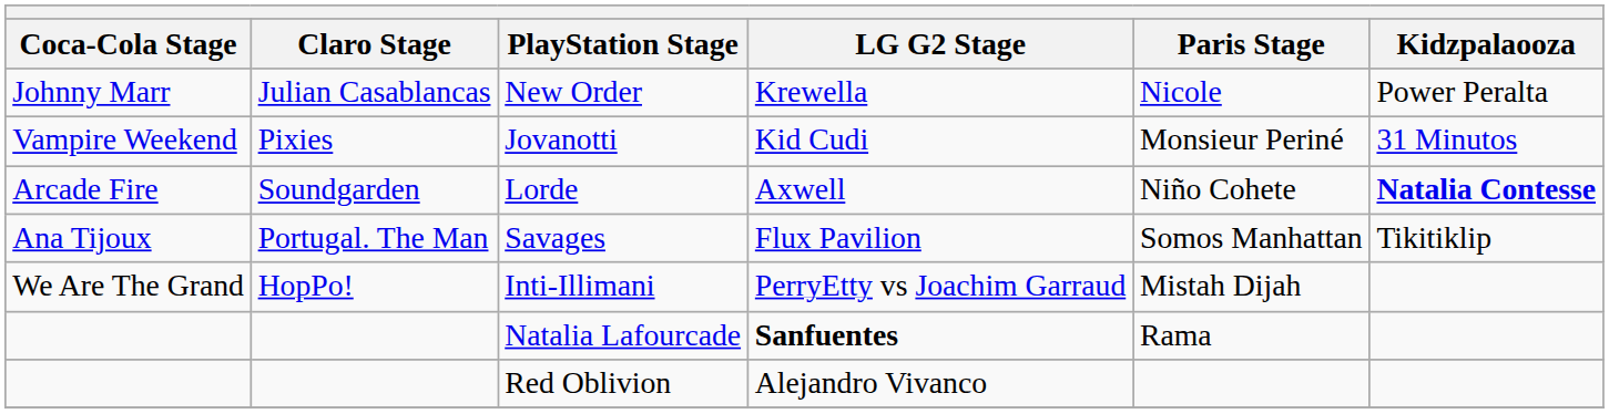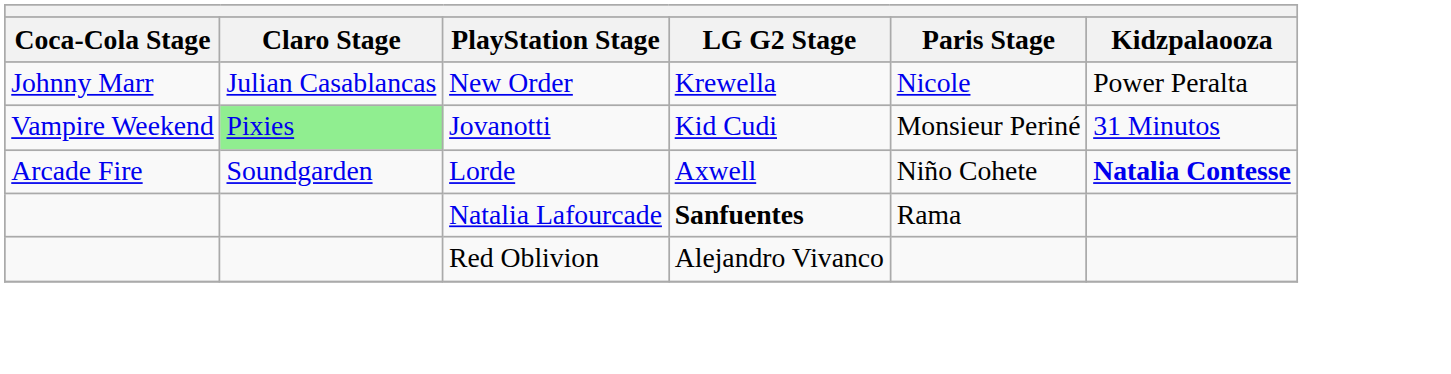 <table class="wikitable">
 <tr>
 <th colspan="6"></th>
 </tr>
 <tr>
 <th>Coca-Cola Stage</th>
 <th>Claro Stage</th>
 <th>PlayStation Stage</th>
 <th>LG G2 Stage</th>
 <th>Paris Stage</th>
 <th>Kidzpalaooza</th>
 </tr>
 <tr>
 <td><a href='#'>Johnny Marr</a></td>
 <td><a href='#'>Julian Casablancas</a></td>
 <td><a href='#'>New Order</a></td>
 <td><a href='#'>Krewella</a></td>
 <td><a href='#'>Nicole</a></td>
 <td>Power Peralta</td>
 </tr>
 <tr>
 <td><a href='#'>Vampire Weekend</a></td>
-<td><a href='#'>Pixies</a></td>
+<td style="background: lightgreen;"><a href='#'>Pixies</a></td>
 <td><a href='#'>Jovanotti</a></td>
 <td><a href='#'>Kid Cudi</a></td>
 <td>Monsieur Periné</td>
 <td><a href='#'>31 Minutos</a></td>
 </tr>
 <tr>
 <td><a href='#'>Arcade Fire</a></td>
 <td><a href='#'>Soundgarden</a></td>
 <td><a href='#'>Lorde</a></td>
 <td><a href='#'>Axwell</a></td>
 <td>Niño Cohete</td>
 <td><strong><a href='#'>Natalia Contesse</a></strong></td>
-</tr>
-<tr>
-<td><a href='#'>Ana Tijoux</a></td>
-<td><a href='#'>Portugal. The Man</a></td>
-<td><a href='#'>Savages</a></td>
-<td><a href='#'>Flux Pavilion</a></td>
-<td>Somos Manhattan</td>
-<td>Tikitiklip</td>
-</tr>
-<tr>
-<td>We Are The Grand</td>
-<td><a href='#'>HopPo!</a></td>
-<td><a href='#'>Inti-Illimani</a></td>
-<td><a href='#'>PerryEtty</a> vs <a href='#'>Joachim Garraud</a></td>
-<td>Mistah Dijah</td>
-<td></td>
 </tr>
 <tr>
 <td></td>
 <td></td>
 <td><a href='#'>Natalia Lafourcade</a></td>
 <td><strong>Sanfuentes</strong></td>
 <td>Rama</td>
 <td></td>
 </tr>
 <tr>
 <td></td>
 <td></td>
 <td>Red Oblivion</td>
 <td>Alejandro Vivanco</td>
 <td></td>
 <td></td>
 </tr>
 <tr>
 </tr>
 </table>
